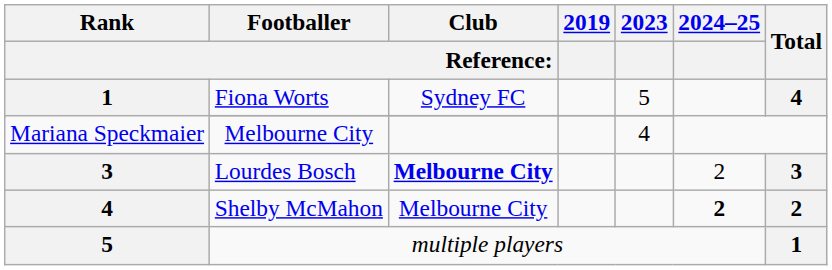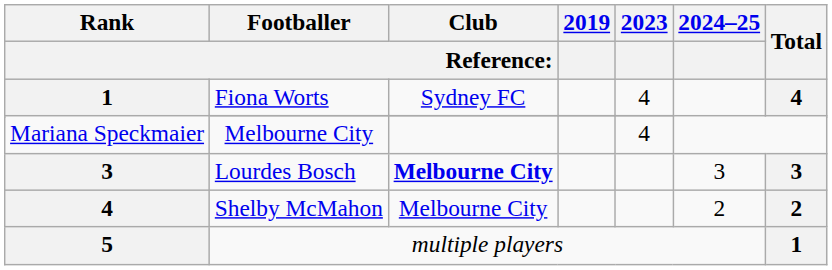 <table class="wikitable" style="text-align: center">
 <tr>
 <th>Rank</th>
 <th>Footballer</th>
 <th>Club</th>
 <th><a href='#'>2019</a></th>
 <th><a href='#'>2023</a></th>
 <th><a href='#'>2024–25</a></th>
 <th rowspan="2">Total</th>
 </tr>
 <tr>
 <th colspan="3" style="text-align: right">Reference:</th>
 <th></th>
 <th></th>
 <th></th>
 </tr>
 <tr>
 <th rowspan="2">1</th>
 <td align="left"> <a href='#'>Fiona Worts</a></td>
 <td><a href='#'>Sydney FC</a></td>
 <td></td>
-<td>5</td>
+<td>4</td>
 <td></td>
 <th rowspan="2">4</th>
 </tr>
 <tr>
 </tr>
 <tr>
 <td align="left"> <a href='#'>Mariana Speckmaier</a></td>
 <td><a href='#'>Melbourne City</a></td>
 <td></td>
 <td></td>
 <td>4</td>
 </tr>
 <tr>
 <th rowspan="1">3</th>
 <td align="left"> <a href='#'>Lourdes Bosch</a></td>
 <td><strong><a href='#'>Melbourne City</a></strong></td>
 <td></td>
 <td></td>
-<td>2</td>
+<td>3</td>
 <th rowspan="1">3</th>
 </tr>
 <tr>
 <th rowspan="1">4</th>
 <td align="left"> <a href='#'>Shelby McMahon</a></td>
 <td><a href='#'>Melbourne City</a></td>
 <td></td>
 <td></td>
-<td><strong>2</strong></td>
+<td>2</td>
 <th rowspan="1">2</th>
 </tr>
 <tr>
 <th rowspan="1">5</th>
 <td colspan="5"><em>multiple players</em></td>
 <th rowspan="1">1</th>
 </tr>
 </table>
